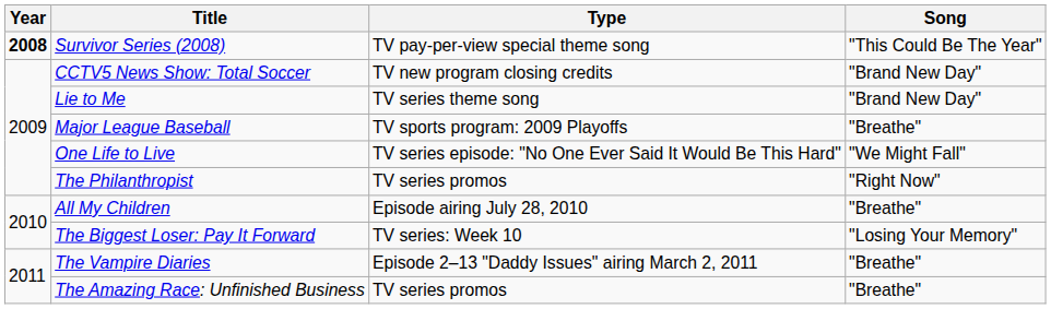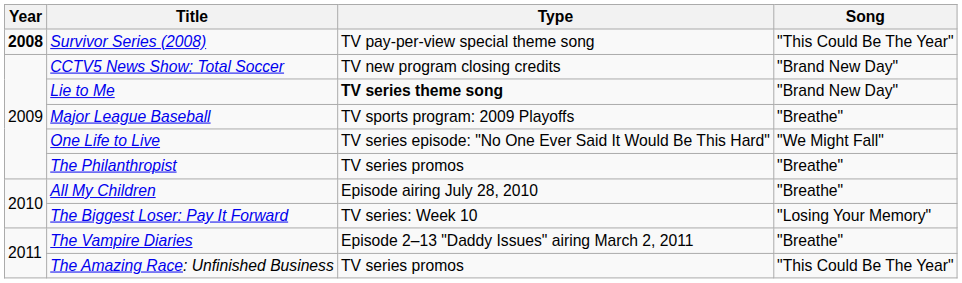 <table class="wikitable">
 <tr>
 <th>Year</th>
 <th>Title</th>
 <th>Type</th>
 <th>Song</th>
 </tr>
 <tr>
 <td rowspan="1"><strong>2008</strong></td>
 <td><em><a href='#'>Survivor Series (2008)</a></em></td>
 <td>TV pay-per-view special theme song</td>
 <td>"This Could Be The Year"</td>
 </tr>
 <tr>
 <td rowspan="5">2009</td>
 <td><em><a href='#'>CCTV5 News Show: Total Soccer</a></em></td>
 <td>TV new program closing credits</td>
 <td>"Brand New Day"</td>
 </tr>
 <tr>
 <td><em><a href='#'>Lie to Me</a></em></td>
-<td>TV series theme song</td>
+<td><strong>TV series theme song</strong></td>
 <td>"Brand New Day"</td>
 </tr>
 <tr>
 <td><em><a href='#'>Major League Baseball</a></em></td>
 <td>TV sports program: 2009 Playoffs</td>
 <td>"Breathe"</td>
 </tr>
 <tr>
 <td><em><a href='#'>One Life to Live</a></em></td>
 <td>TV series episode: "No One Ever Said It Would Be This Hard"</td>
 <td>"We Might Fall"</td>
 </tr>
 <tr>
 <td><em><a href='#'>The Philanthropist</a></em></td>
 <td>TV series promos</td>
-<td>"Right Now"</td>
+<td>"Breathe"</td>
 </tr>
 <tr>
 <td rowspan="2">2010</td>
 <td><em><a href='#'>All My Children</a></em></td>
 <td>Episode airing July 28, 2010</td>
 <td>"Breathe"</td>
 </tr>
 <tr>
 <td><em><a href='#'>The Biggest Loser: Pay It Forward</a></em></td>
 <td>TV series: Week 10</td>
 <td>"Losing Your Memory"</td>
 </tr>
 <tr>
 <td rowspan="2">2011</td>
 <td><em><a href='#'>The Vampire Diaries</a></em></td>
 <td>Episode 2–13 "Daddy Issues" airing March 2, 2011</td>
 <td>"Breathe"</td>
 </tr>
 <tr>
 <td><em><a href='#'>The Amazing Race</a>: Unfinished Business</em></td>
 <td>TV series promos</td>
-<td>"Breathe"</td>
+<td>"This Could Be The Year"</td>
 </tr>
 </table>
